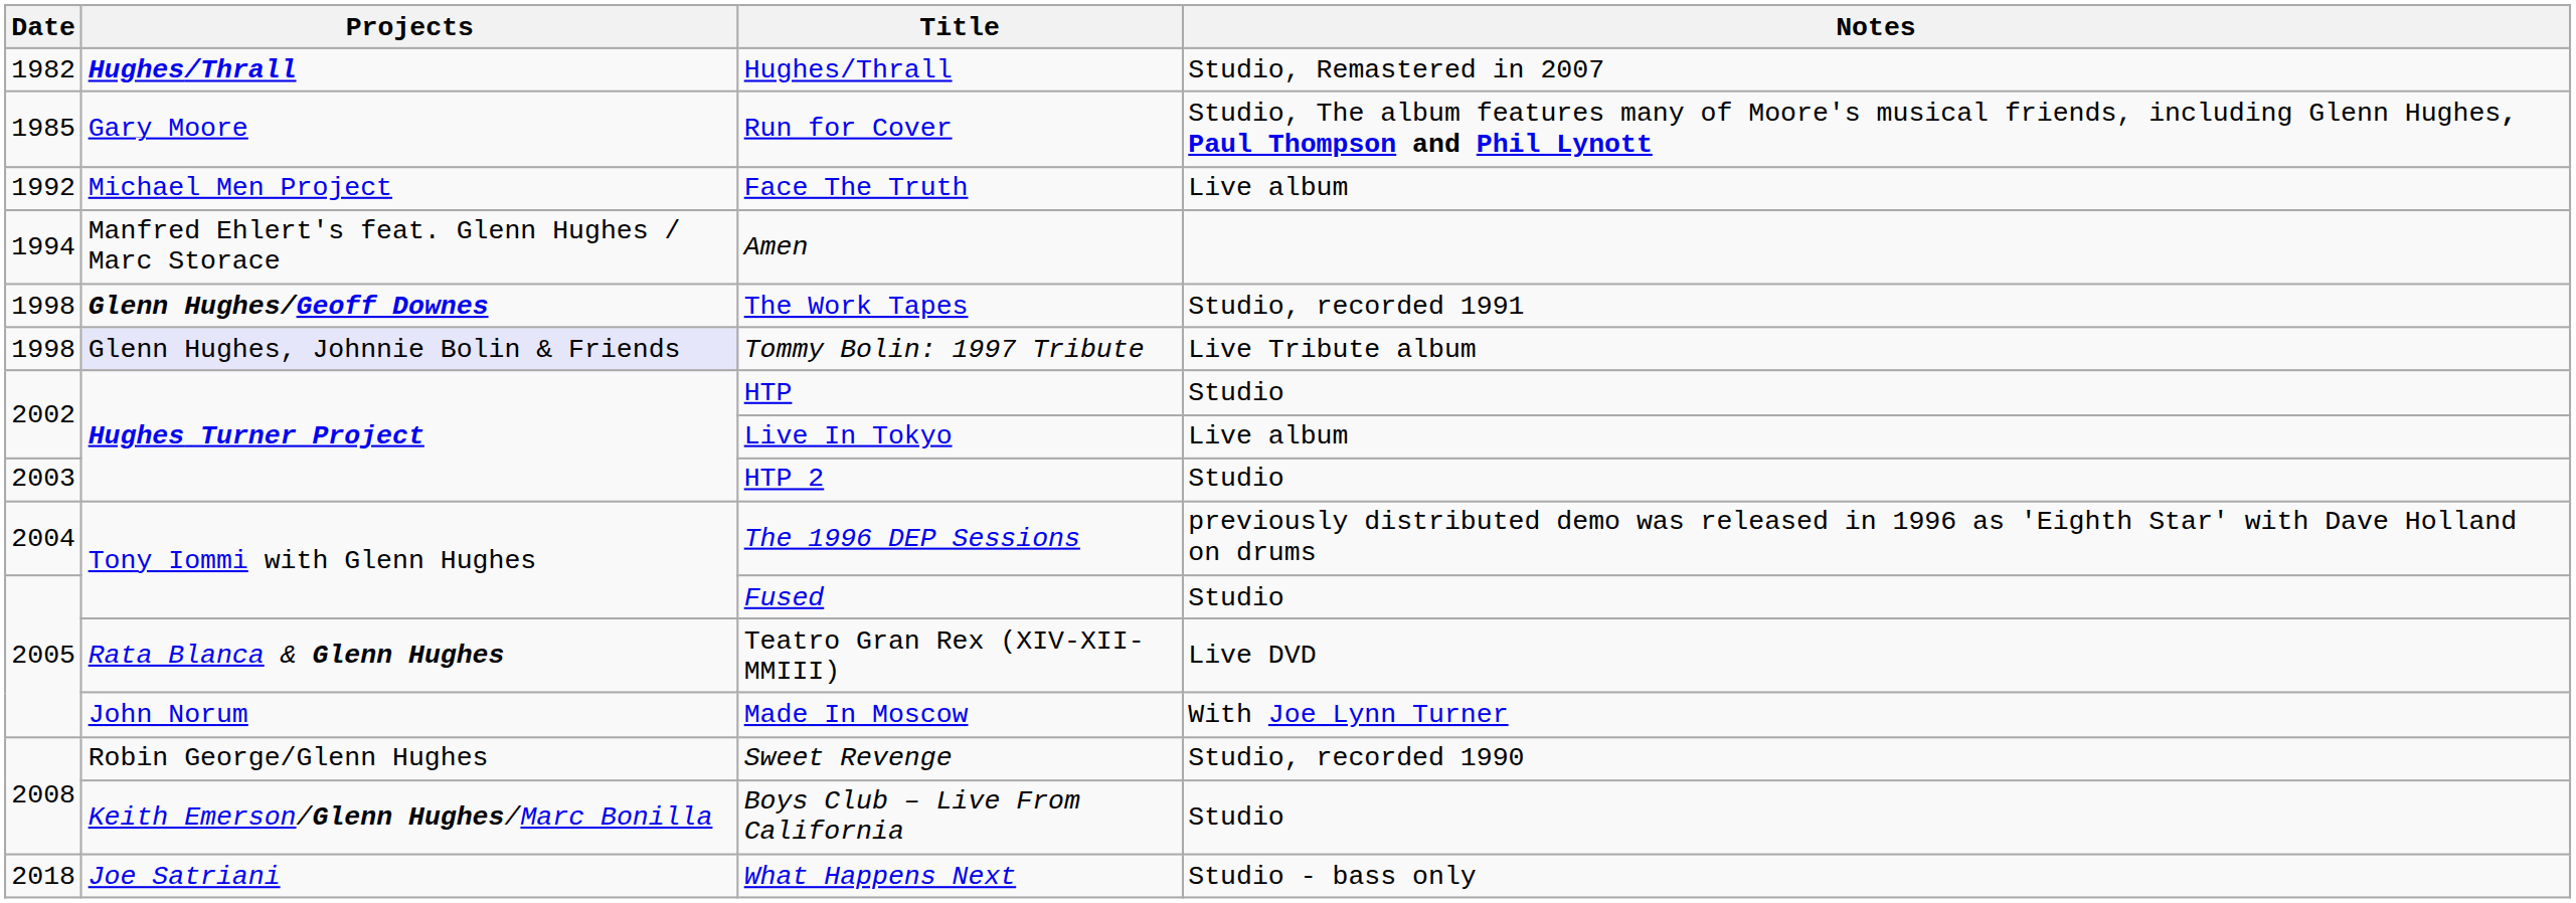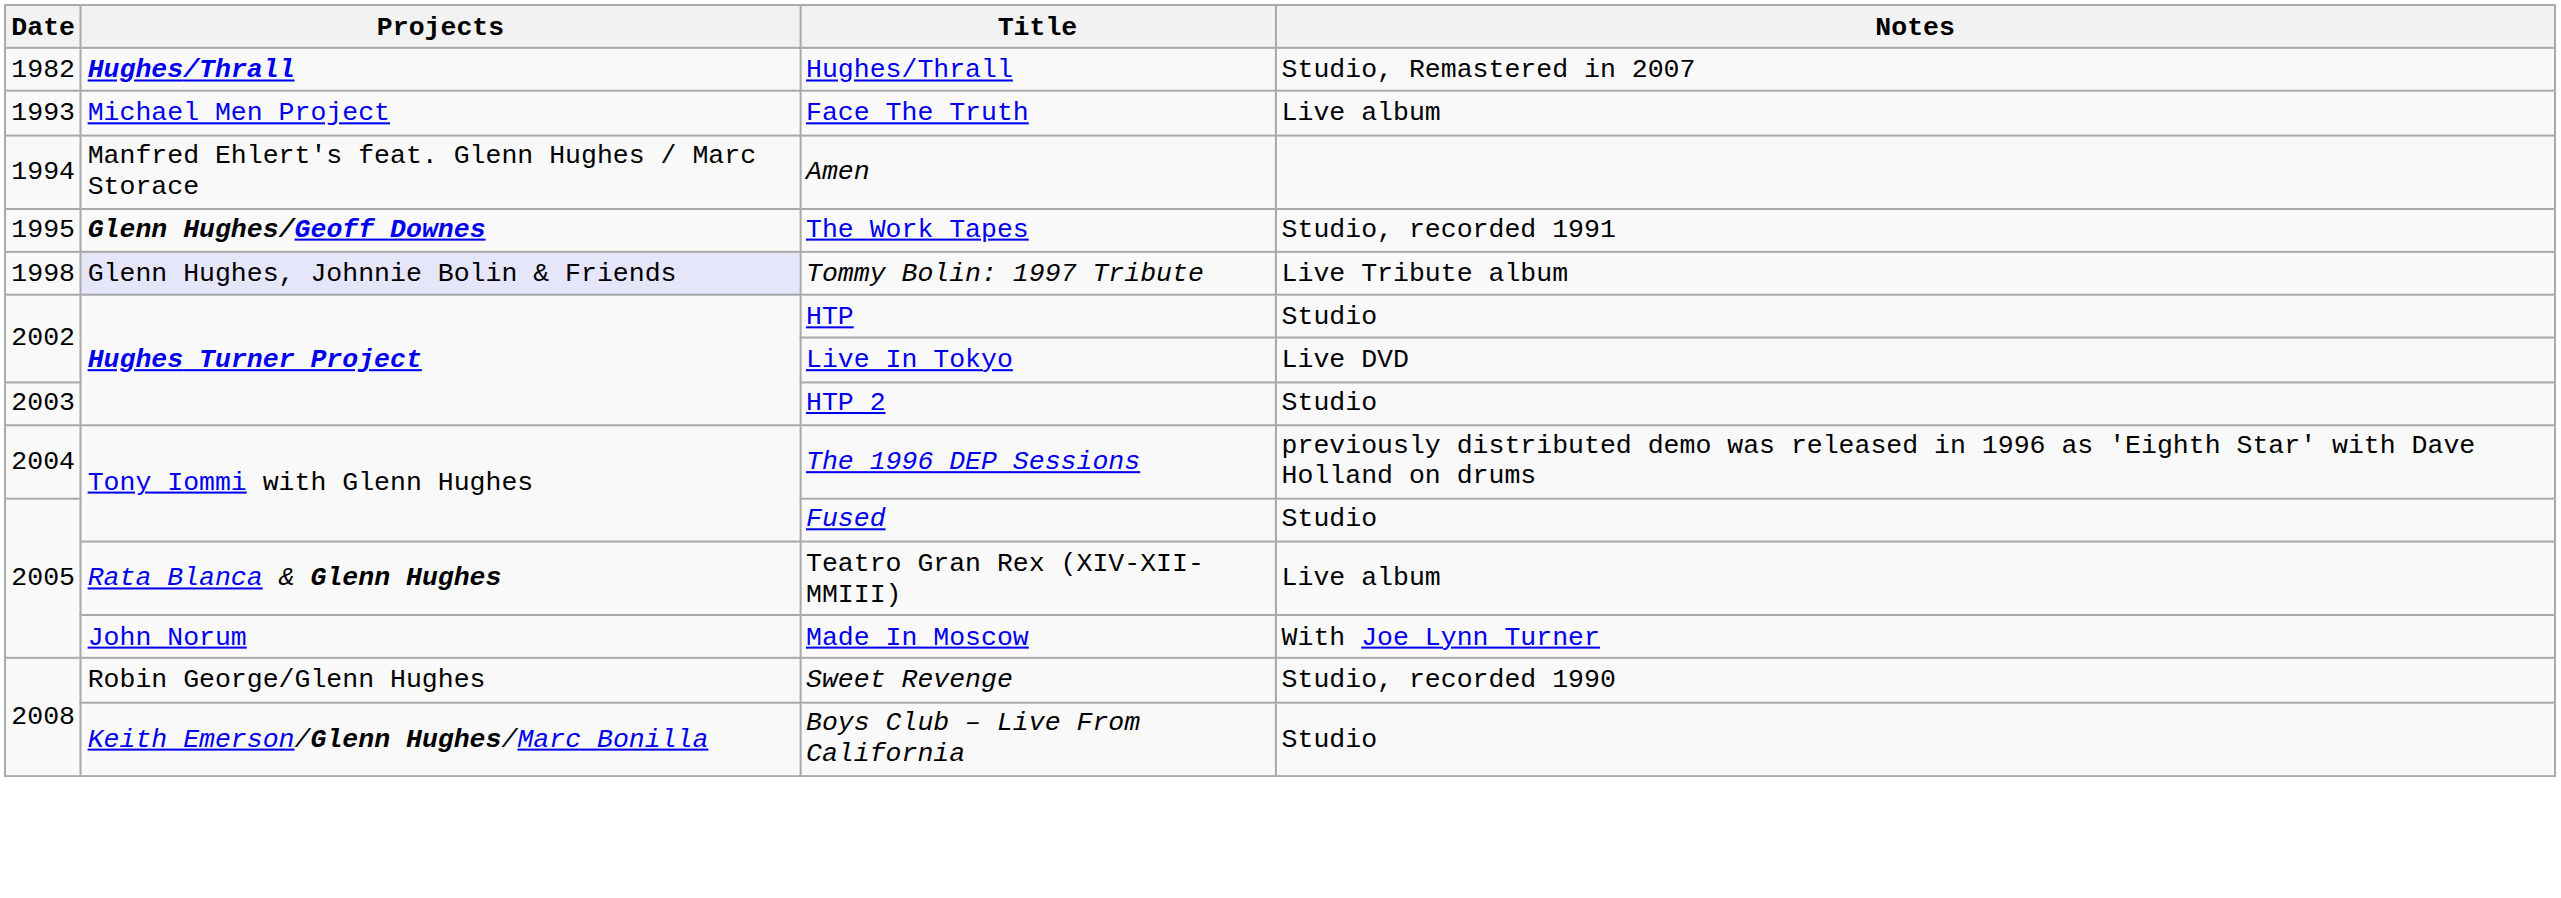 <table class="wikitable">
 <tr>
 <th>Date</th>
 <th>Projects</th>
 <th>Title</th>
 <th>Notes</th>
 </tr>
 <tr>
 <td>1982</td>
 <td><a href='#'><strong><em>Hughes<strong>/Thrall<em></a></td>
 <td></em><a href='#'>Hughes/Thrall</a><em></td>
 <td>Studio, Remastered in 2007</td>
 </tr>
 <tr>
-<td>1985</td>
-<td></em><a href='#'>Gary Moore</a><em></td>
-<td></em><a href='#'>Run for Cover</a><em></td>
-<td>Studio, The album features many of Moore's musical friends, including </strong>Glenn Hughes<strong>, <a href='#'>Paul Thompson</a> and <a href='#'>Phil Lynott</a></td>
-</tr>
-<tr>
-<td>1992</td>
+<td>1993</td>
 <td></em><a href='#'>Michael Men Project</a><em></td>
 <td></em><a href='#'>Face The Truth</a><em></td>
 <td>Live album</td>
 </tr>
 <tr>
 <td>1994</td>
 <td></em>Manfred Ehlert's feat. </strong>Glenn Hughes / Marc Storace</em></strong></td>
 <td><em>Amen</em></td>
 <td></td>
 </tr>
 <tr>
-<td>1998</td>
+<td>1995</td>
 <td><strong><em>Glenn Hughes<strong>/<a href='#'>Geoff Downes</a><em></td>
 <td></em><a href='#'>The Work Tapes</a><em></td>
 <td>Studio, recorded 1991</td>
 </tr>
 <tr>
 <td>1998</td>
 <td style="background: lavender;"></em></strong>Glenn Hughes</strong>, Johnnie Bolin & Friends</em></td>
 <td><em>Tommy Bolin: 1997 Tribute</em></td>
 <td>Live Tribute album</td>
 </tr>
 <tr>
 <td rowspan="2">2002</td>
 <td rowspan="3"><a href='#'><strong><em>Hughes<strong> Turner Project<em></a></td>
 <td></em><a href='#'>HTP</a><em></td>
 <td>Studio</td>
 </tr>
 <tr>
 <td></em><a href='#'>Live In Tokyo</a><em></td>
-<td>Live album</td>
+<td>Live DVD</td>
 </tr>
 <tr>
 <td>2003</td>
 <td></em><a href='#'>HTP 2</a><em></td>
 <td>Studio</td>
 </tr>
 <tr>
 <td>2004</td>
 <td rowspan="2"></em><a href='#'>Tony Iommi</a> with </strong>Glenn Hughes</em></strong></td>
 <td><em><a href='#'>The 1996 DEP Sessions</a></em></td>
 <td>previously distributed demo was released in 1996 as 'Eighth Star' with Dave Holland on drums</td>
 </tr>
 <tr>
 <td rowspan="3">2005</td>
 <td><em><a href='#'>Fused</a></em></td>
 <td>Studio</td>
 </tr>
 <tr>
 <td><em><a href='#'>Rata Blanca</a> & <strong>Glenn Hughes<strong><em></td>
 <td></em>Teatro Gran Rex (XIV-XII-MMIII)<em></td>
-<td>Live DVD</td>
+<td>Live album</td>
 </tr>
 <tr>
 <td></em><a href='#'>John Norum</a><em></td>
 <td></em><a href='#'>Made In Moscow</a><em></td>
 <td>With <a href='#'>Joe Lynn Turner</a></td>
 </tr>
 <tr>
 <td rowspan="2">2008</td>
 <td></em>Robin George/</strong>Glenn Hughes</em></strong></td>
 <td><em>Sweet Revenge</em></td>
 <td>Studio, recorded 1990</td>
 </tr>
 <tr>
 <td><em><a href='#'>Keith Emerson</a>/<strong>Glenn Hughes</strong>/<a href='#'>Marc Bonilla</a></em></td>
 <td><em>Boys Club – Live From California</em></td>
 <td>Studio</td>
 </tr>
-<tr>
-<td>2018</td>
-<td><em><a href='#'>Joe Satriani</a></em></td>
-<td><em><a href='#'>What Happens Next</a></em></td>
-<td>Studio - bass only</td>
-</tr>
 </table>
